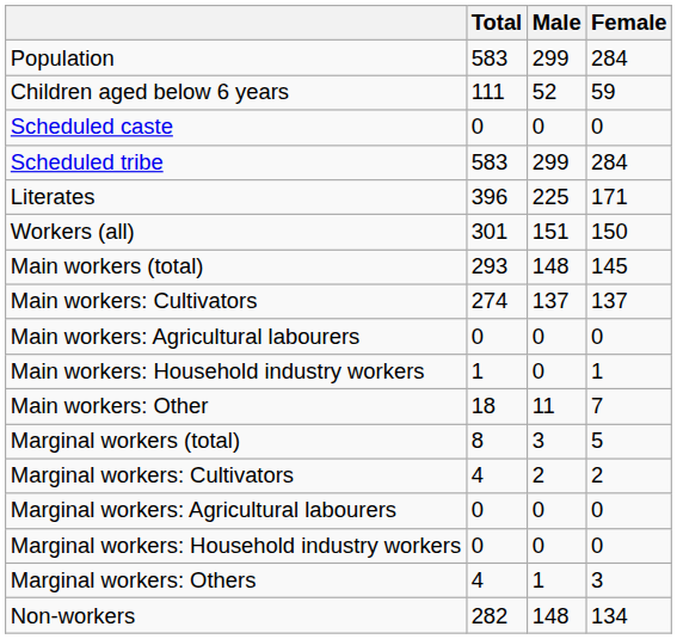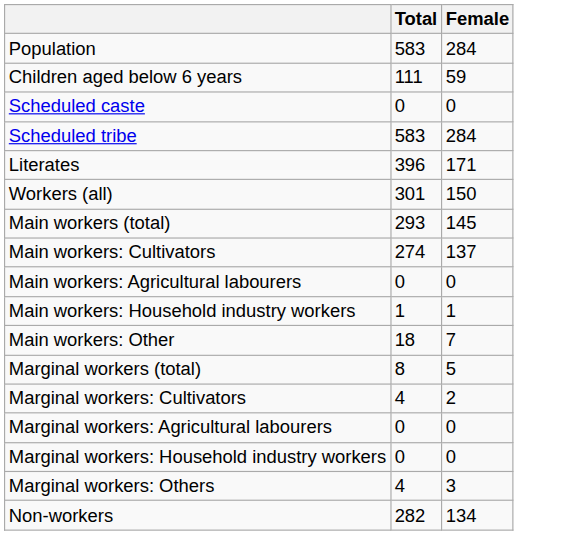 <table class="wikitable sortable">
 <tr>
 <th></th>
 <th>Total</th>
-<th>Male</th>
 <th>Female</th>
 </tr>
 <tr>
 <td>Population</td>
 <td>583</td>
-<td>299</td>
 <td>284</td>
 </tr>
 <tr>
 <td>Children aged below 6 years</td>
 <td>111</td>
-<td>52</td>
 <td>59</td>
 </tr>
 <tr>
 <td><a href='#'>Scheduled caste</a></td>
 <td>0</td>
 <td>0</td>
-<td>0</td>
 </tr>
 <tr>
 <td><a href='#'>Scheduled tribe</a></td>
 <td>583</td>
-<td>299</td>
 <td>284</td>
 </tr>
 <tr>
 <td>Literates</td>
 <td>396</td>
-<td>225</td>
 <td>171</td>
 </tr>
 <tr>
 <td>Workers (all)</td>
 <td>301</td>
-<td>151</td>
 <td>150</td>
 </tr>
 <tr>
 <td>Main workers (total)</td>
 <td>293</td>
-<td>148</td>
 <td>145</td>
 </tr>
 <tr>
 <td>Main workers: Cultivators</td>
 <td>274</td>
 <td>137</td>
-<td>137</td>
 </tr>
 <tr>
 <td>Main workers: Agricultural labourers</td>
-<td>0</td>
 <td>0</td>
 <td>0</td>
 </tr>
 <tr>
 <td>Main workers: Household industry workers</td>
 <td>1</td>
-<td>0</td>
 <td>1</td>
 </tr>
 <tr>
 <td>Main workers: Other</td>
 <td>18</td>
-<td>11</td>
 <td>7</td>
 </tr>
 <tr>
 <td>Marginal workers (total)</td>
 <td>8</td>
-<td>3</td>
 <td>5</td>
 </tr>
 <tr>
 <td>Marginal workers: Cultivators</td>
 <td>4</td>
 <td>2</td>
-<td>2</td>
 </tr>
 <tr>
 <td>Marginal workers: Agricultural labourers</td>
-<td>0</td>
 <td>0</td>
 <td>0</td>
 </tr>
 <tr>
 <td>Marginal workers: Household industry workers</td>
 <td>0</td>
 <td>0</td>
-<td>0</td>
 </tr>
 <tr>
 <td>Marginal workers: Others</td>
 <td>4</td>
-<td>1</td>
 <td>3</td>
 </tr>
 <tr>
 <td>Non-workers</td>
 <td>282</td>
-<td>148</td>
 <td>134</td>
 </tr>
 </table>
